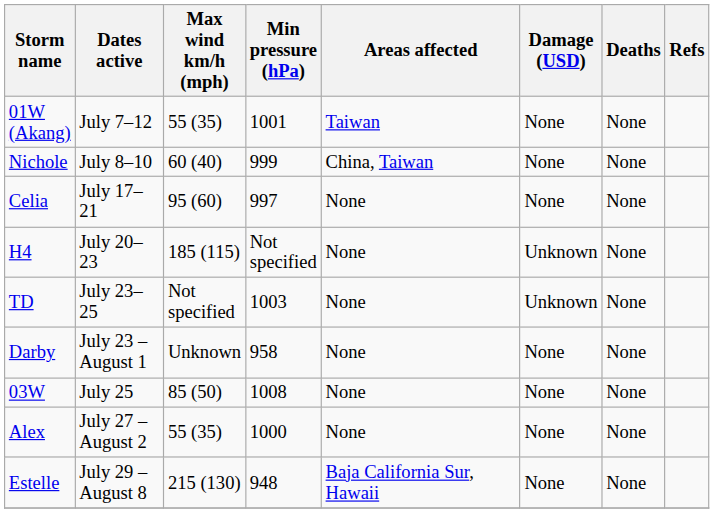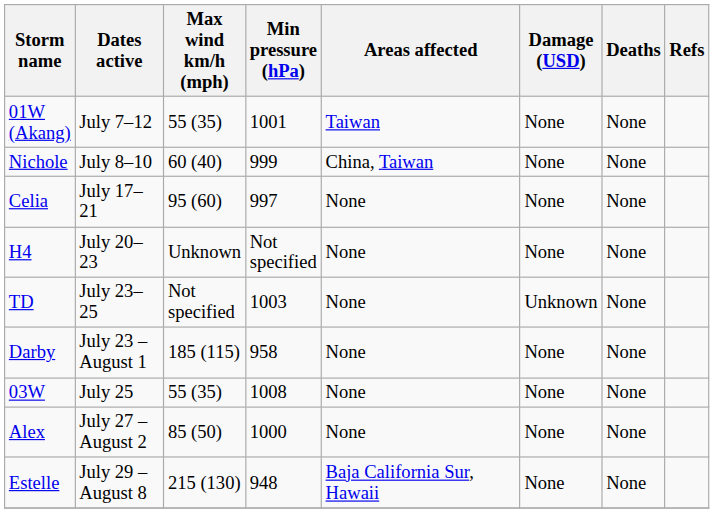 <table class="wikitable sortable">
 <tr>
 <th width="10%"><strong>Storm name</strong></th>
 <th width="13%"><strong>Dates active</strong></th>
 <th width="7%"><strong>Max wind km/h (mph)</strong></th>
 <th width="5%"><strong>Min pressure (<a href='#'>hPa</a>)</strong></th>
 <th width="30%" class="unsortable"><strong>Areas affected</strong></th>
 <th width="10%"><strong>Damage (<a href='#'>USD</a>)</strong></th>
 <th width="5%"><strong>Deaths</strong></th>
 <th width="5%" class="unsortable"><strong>Refs</strong></th>
 </tr>
 <tr>
 <td><a href='#'>01W (Akang)</a></td>
 <td>July 7–12</td>
 <td>55 (35)</td>
 <td>1001</td>
 <td><a href='#'>Taiwan</a></td>
 <td>None</td>
 <td>None</td>
 <td></td>
 </tr>
 <tr>
 <td><a href='#'>Nichole</a></td>
 <td>July 8–10</td>
 <td>60 (40)</td>
 <td>999</td>
 <td>China, <a href='#'>Taiwan</a></td>
 <td>None</td>
 <td>None</td>
 <td></td>
 </tr>
 <tr>
 <td><a href='#'>Celia</a></td>
 <td>July 17–21</td>
 <td>95 (60)</td>
 <td>997</td>
 <td>None</td>
 <td>None</td>
 <td>None</td>
 <td></td>
 </tr>
 <tr>
 <td><a href='#'>H4</a></td>
 <td>July 20–23</td>
-<td>185 (115)</td>
+<td>Unknown</td>
 <td>Not specified</td>
 <td>None</td>
-<td>Unknown</td>
+<td>None</td>
 <td>None</td>
 <td></td>
 </tr>
 <tr>
 <td><a href='#'>TD</a></td>
 <td>July 23–25</td>
 <td>Not specified</td>
 <td>1003</td>
 <td>None</td>
 <td>Unknown</td>
 <td>None</td>
 <td></td>
 </tr>
 <tr>
 <td><a href='#'>Darby</a></td>
 <td>July 23 – August 1</td>
-<td>Unknown</td>
+<td>185 (115)</td>
 <td>958</td>
 <td>None</td>
 <td>None</td>
 <td>None</td>
 <td></td>
 </tr>
 <tr>
 <td><a href='#'>03W</a></td>
 <td>July 25</td>
-<td>85 (50)</td>
+<td>55 (35)</td>
 <td>1008</td>
 <td>None</td>
 <td>None</td>
 <td>None</td>
 <td></td>
 </tr>
 <tr>
 <td><a href='#'>Alex</a></td>
 <td>July 27 – August 2</td>
-<td>55 (35)</td>
+<td>85 (50)</td>
 <td>1000</td>
 <td>None</td>
 <td>None</td>
 <td>None</td>
 <td></td>
 </tr>
 <tr>
 <td><a href='#'>Estelle</a></td>
 <td>July 29 – August 8</td>
 <td>215 (130)</td>
 <td>948</td>
 <td><a href='#'>Baja California Sur</a>, <a href='#'>Hawaii</a></td>
 <td>None</td>
 <td>None</td>
 <td></td>
 </tr>
 <tr>
 </tr>
 </table>
